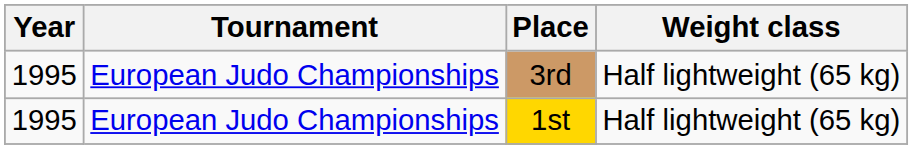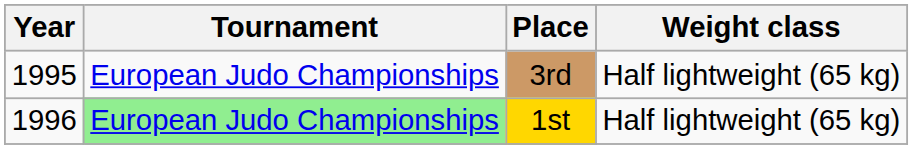 <table class=wikitable>
 <tr>
 <th>Year</th>
 <th>Tournament</th>
 <th>Place</th>
 <th>Weight class</th>
 </tr>
 <tr>
 <td>1995</td>
 <td><a href='#'>European Judo Championships</a></td>
 <td bgcolor="cc9966" align="center">3rd</td>
 <td>Half lightweight (65 kg)</td>
 </tr>
 <tr>
-<td>1995</td>
-<td><a href='#'>European Judo Championships</a></td>
+<td>1996</td>
+<td style="background: lightgreen;"><a href='#'>European Judo Championships</a></td>
 <td bgcolor="gold" align="center">1st</td>
 <td>Half lightweight (65 kg)</td>
 </tr>
 </table>
